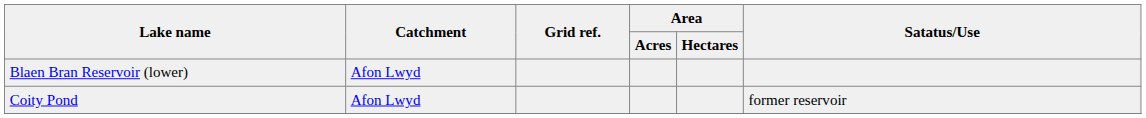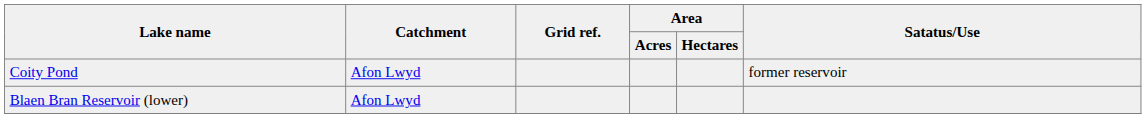 <table border=1 cellspacing=0 cellpadding=5 style="border-collapse: collapse; background:#f0f0f0;" class="sortable">
 <tr>
 <th rowspan=2 width=30%>Lake name</th>
 <th rowspan=2 width=15%>Catchment</th>
 <th rowspan=2 width=10%>Grid ref.</th>
 <th colspan=2 width=10%>Area</th>
 <th rowspan=2 width=35%>Satatus/Use</th>
 </tr>
 <tr>
 <th>Acres</th>
 <th>Hectares</th>
 </tr>
 <tr>
+<td><a href='#'>Coity Pond</a></td>
+<td><a href='#'>Afon Lwyd</a></td>
+<td></td>
+<td></td>
+<td></td>
+<td>former reservoir</td>
+</tr>
+<tr>
 <td><a href='#'>Blaen Bran Reservoir</a> (lower)</td>
 <td><a href='#'>Afon Lwyd</a></td>
 <td></td>
 <td></td>
 <td></td>
 <td></td>
 </tr>
 <tr>
-<td><a href='#'>Coity Pond</a></td>
-<td><a href='#'>Afon Lwyd</a></td>
-<td></td>
-<td></td>
-<td></td>
-<td>former reservoir</td>
-</tr>
-<tr>
 </tr>
 </table>
